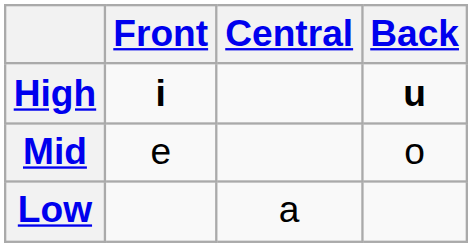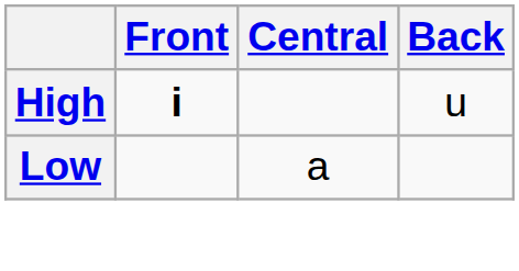 <table class=wikitable style=text-align:center>
 <tr>
 <th></th>
 <th><a href='#'>Front</a></th>
 <th><a href='#'>Central</a></th>
 <th><a href='#'>Back</a></th>
 </tr>
 <tr>
 <th><a href='#'>High</a></th>
 <td><strong>i</strong></td>
 <td></td>
-<td><strong>u</strong></td>
-</tr>
-<tr>
-<th><a href='#'>Mid</a></th>
-<td>e</td>
-<td></td>
-<td>o</td>
+<td>u</td>
 </tr>
 <tr>
 <th><a href='#'>Low</a></th>
 <td></td>
 <td>a</td>
 <td></td>
 </tr>
 </table>
